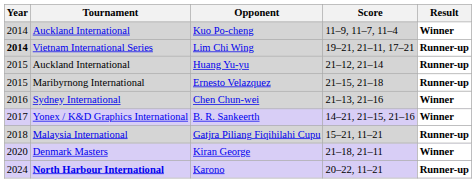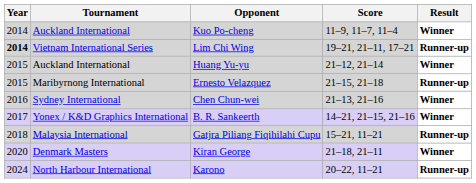 <table class="sortable wikitable" style="font-size: 90%;">
 <tr>
 <th>Year</th>
 <th>Tournament</th>
 <th>Opponent</th>
 <th>Score</th>
 <th>Result</th>
 </tr>
 <tr style="background:#D5D5D5">
 <td align="center">2014</td>
 <td align="left"><a href='#'>Auckland International</a></td>
 <td align="left"> <a href='#'>Kuo Po-cheng</a></td>
 <td align="left">11–9, 11–7, 11–4</td>
 <td style="text-align:left; background:white"> <strong>Winner</strong></td>
 </tr>
 <tr style="background:#D5D5D5">
 <td align="center"><strong>2014</strong></td>
 <td align="left"><a href='#'>Vietnam International Series</a></td>
 <td align="left"> <a href='#'>Lim Chi Wing</a></td>
 <td align="left">19–21, 21–11, 17–21</td>
 <td style="text-align:left; background:white"> <strong>Runner-up</strong></td>
 </tr>
 <tr style="background:#D5D5D5">
 <td align="center">2015</td>
 <td align="left">Auckland International</td>
 <td align="left"> <a href='#'>Huang Yu-yu</a></td>
 <td align="left">21–12, 21–14</td>
-<td style="text-align:left; background:white"> <strong>Runner-up</strong></td>
+<td style="text-align:left; background:white"> <strong>Winner</strong></td>
 </tr>
 <tr style="background:#D5D5D5">
 <td align="center">2015</td>
 <td align="left">Maribyrnong International</td>
 <td align="left"> <a href='#'>Ernesto Velazquez</a></td>
 <td align="left">21–15, 21–18</td>
 <td style="text-align:left; background:white"> <strong>Runner-up</strong></td>
 </tr>
 <tr style="background:#D5D5D5">
 <td align="center">2016</td>
 <td align="left"><a href='#'>Sydney International</a></td>
 <td align="left"> <a href='#'>Chen Chun-wei</a></td>
 <td align="left">21–13, 21–16</td>
 <td style="text-align:left; background:white"> <strong>Winner</strong></td>
 </tr>
 <tr style="background:#D8CEF6">
 <td align="center">2017</td>
 <td align="left"><a href='#'>Yonex / K&D Graphics International</a></td>
 <td align="left"> <a href='#'>B. R. Sankeerth</a></td>
 <td align="left">14–21, 21–15, 21–16</td>
 <td style="text-align:left; background:white"> <strong>Winner</strong></td>
 </tr>
 <tr style="background:#D5D5D5">
 <td align="center">2018</td>
 <td align="left"><a href='#'>Malaysia International</a></td>
 <td align="left"> <a href='#'>Gatjra Piliang Fiqihilahi Cupu</a></td>
 <td align="left">15–21, 11–21</td>
 <td style="text-align:left; background:white"> <strong>Runner-up</strong></td>
 </tr>
 <tr style="background:#D8CEF6">
 <td align="center">2020</td>
 <td align="left"><a href='#'>Denmark Masters</a></td>
 <td align="left"> <a href='#'>Kiran George</a></td>
 <td align="left">21–18, 21–11</td>
 <td style="text-align:left; background:white"> <strong>Winner</strong></td>
 </tr>
 <tr style="background:#D8CEF6">
 <td align="center">2024</td>
-<td align="left"><strong><a href='#'>North Harbour International</a></strong></td>
+<td align="left"><a href='#'>North Harbour International</a></td>
 <td align="left"> <a href='#'>Karono</a></td>
 <td align="left">20–22, 11–21</td>
 <td style="text-align:left; background:white"> <strong>Runner-up</strong></td>
 </tr>
 </table>
